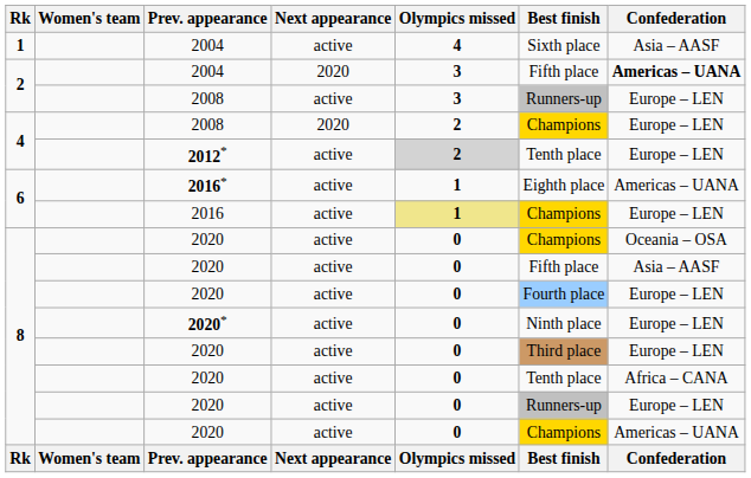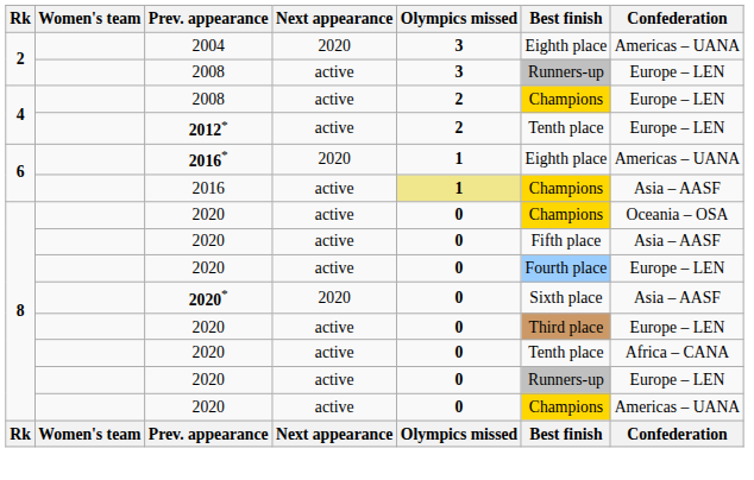 <table class="wikitable sortable" style="text-align: center; font-size: 90%; margin-left: 1em;">
 <tr>
 <th>Rk</th>
 <th>Women's team</th>
 <th>Prev. appearance</th>
 <th>Next appearance</th>
 <th>Olympics missed</th>
 <th class="unsortable">Best finish</th>
 <th>Confederation</th>
 </tr>
 <tr>
-<td><strong>1</strong></td>
-<td style="text-align: left;"></td>
-<td>2004</td>
-<td>active</td>
-<td><strong>4</strong></td>
-<td>Sixth place</td>
-<td>Asia – AASF</td>
-</tr>
-<tr>
 <td rowspan="2"><strong>2</strong></td>
 <td style="text-align: left;"></td>
 <td>2004</td>
 <td>2020</td>
 <td><strong>3</strong></td>
-<td>Fifth place</td>
-<td><strong>Americas – UANA</strong></td>
+<td>Eighth place</td>
+<td>Americas – UANA</td>
 </tr>
 <tr>
 <td style="text-align: left;"></td>
 <td>2008</td>
 <td>active</td>
 <td><strong>3</strong></td>
 <td style="background-color: silver;">Runners-up</td>
 <td>Europe – LEN</td>
 </tr>
 <tr>
 <td rowspan="2"><strong>4</strong></td>
 <td style="text-align: left;"></td>
 <td>2008</td>
-<td>2020</td>
+<td>active</td>
 <td><strong>2</strong></td>
 <td style="background-color: gold;">Champions</td>
 <td>Europe – LEN</td>
 </tr>
 <tr>
 <td style="text-align: left;"></td>
 <td data-sort-value="2012"><strong>2012</strong><sup>*</sup></td>
 <td>active</td>
-<td style="background: lightgrey;"><strong>2</strong></td>
+<td><strong>2</strong></td>
 <td>Tenth place</td>
 <td>Europe – LEN</td>
 </tr>
 <tr>
 <td rowspan="2"><strong>6</strong></td>
 <td style="text-align: left;"></td>
 <td data-sort-value="2016"><strong>2016</strong><sup>*</sup></td>
-<td>active</td>
+<td>2020</td>
 <td><strong>1</strong></td>
 <td>Eighth place</td>
 <td>Americas – UANA</td>
 </tr>
 <tr>
 <td style="text-align: left;"></td>
 <td>2016</td>
 <td>active</td>
 <td style="background: khaki;"><strong>1</strong></td>
 <td style="background-color: gold;">Champions</td>
-<td>Europe – LEN</td>
+<td>Asia – AASF</td>
 </tr>
 <tr>
 <td rowspan="8"><strong>8</strong></td>
 <td style="text-align: left;"></td>
 <td>2020</td>
 <td>active</td>
 <td><strong>0</strong></td>
 <td style="background-color: gold;">Champions</td>
 <td>Oceania – OSA</td>
 </tr>
 <tr>
 <td style="text-align: left;"></td>
 <td>2020</td>
 <td>active</td>
 <td><strong>0</strong></td>
 <td>Fifth place</td>
 <td>Asia – AASF</td>
 </tr>
 <tr>
 <td style="text-align: left;"></td>
 <td>2020</td>
 <td>active</td>
 <td><strong>0</strong></td>
 <td style="background-color: #9acdff;">Fourth place</td>
 <td>Europe – LEN</td>
 </tr>
 <tr>
 <td style="text-align: left;"></td>
 <td data-sort-value="2020"><strong>2020</strong><sup>*</sup></td>
-<td>active</td>
+<td>2020</td>
 <td><strong>0</strong></td>
-<td>Ninth place</td>
-<td>Europe – LEN</td>
+<td>Sixth place</td>
+<td>Asia – AASF</td>
 </tr>
 <tr>
 <td style="text-align: left;"></td>
 <td>2020</td>
 <td>active</td>
 <td><strong>0</strong></td>
 <td style="background-color: #cc9966;">Third place</td>
 <td>Europe – LEN</td>
 </tr>
 <tr>
 <td style="text-align: left;"></td>
 <td>2020</td>
 <td>active</td>
 <td><strong>0</strong></td>
 <td>Tenth place</td>
 <td>Africa – CANA</td>
 </tr>
 <tr>
 <td style="text-align: left;"></td>
 <td>2020</td>
 <td>active</td>
 <td><strong>0</strong></td>
 <td style="background-color: silver;">Runners-up</td>
 <td>Europe – LEN</td>
 </tr>
 <tr>
 <td style="text-align: left;"></td>
 <td>2020</td>
 <td>active</td>
 <td><strong>0</strong></td>
 <td style="background-color: gold;">Champions</td>
 <td>Americas – UANA</td>
 </tr>
 <tr>
 <th>Rk</th>
 <th>Women's team</th>
 <th>Prev. appearance</th>
 <th>Next appearance</th>
 <th>Olympics missed</th>
 <th>Best finish</th>
 <th>Confederation</th>
 </tr>
 </table>
